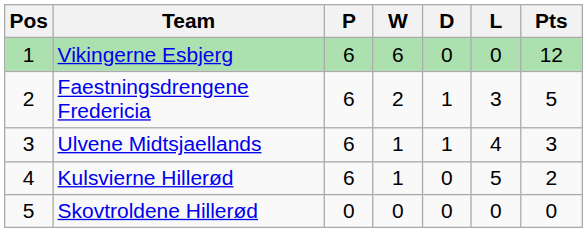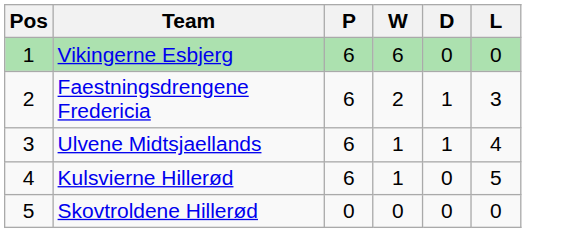 <table class="wikitable" style="font-size: 100%">
 <tr>
 <th width=20>Pos</th>
 <th width=200>Team</th>
 <th width=30>P</th>
 <th width=30>W</th>
 <th width=30>D</th>
 <th width=30>L</th>
-<th width=40>Pts</th>
 </tr>
 <tr align=center style="background:#ACE1AF;">
 <td>1</td>
 <td align="left"><a href='#'>Vikingerne Esbjerg</a></td>
 <td>6</td>
 <td>6</td>
 <td>0</td>
 <td>0</td>
-<td>12</td>
 </tr>
 <tr align=center>
 <td>2</td>
 <td align="left"><a href='#'>Faestningsdrengene Fredericia</a></td>
 <td>6</td>
 <td>2</td>
 <td>1</td>
 <td>3</td>
-<td>5</td>
 </tr>
 <tr align=center>
 <td>3</td>
 <td align="left"><a href='#'>Ulvene Midtsjaellands</a></td>
 <td>6</td>
 <td>1</td>
 <td>1</td>
 <td>4</td>
-<td>3</td>
 </tr>
 <tr align=center>
 <td>4</td>
 <td align="left"><a href='#'>Kulsvierne Hillerød</a></td>
 <td>6</td>
 <td>1</td>
 <td>0</td>
 <td>5</td>
-<td>2</td>
 </tr>
 <tr align=center>
 <td>5</td>
 <td align="left"><a href='#'>Skovtroldene Hillerød</a></td>
 <td>0</td>
 <td>0</td>
 <td>0</td>
 <td>0</td>
-<td>0</td>
 </tr>
 </table>
